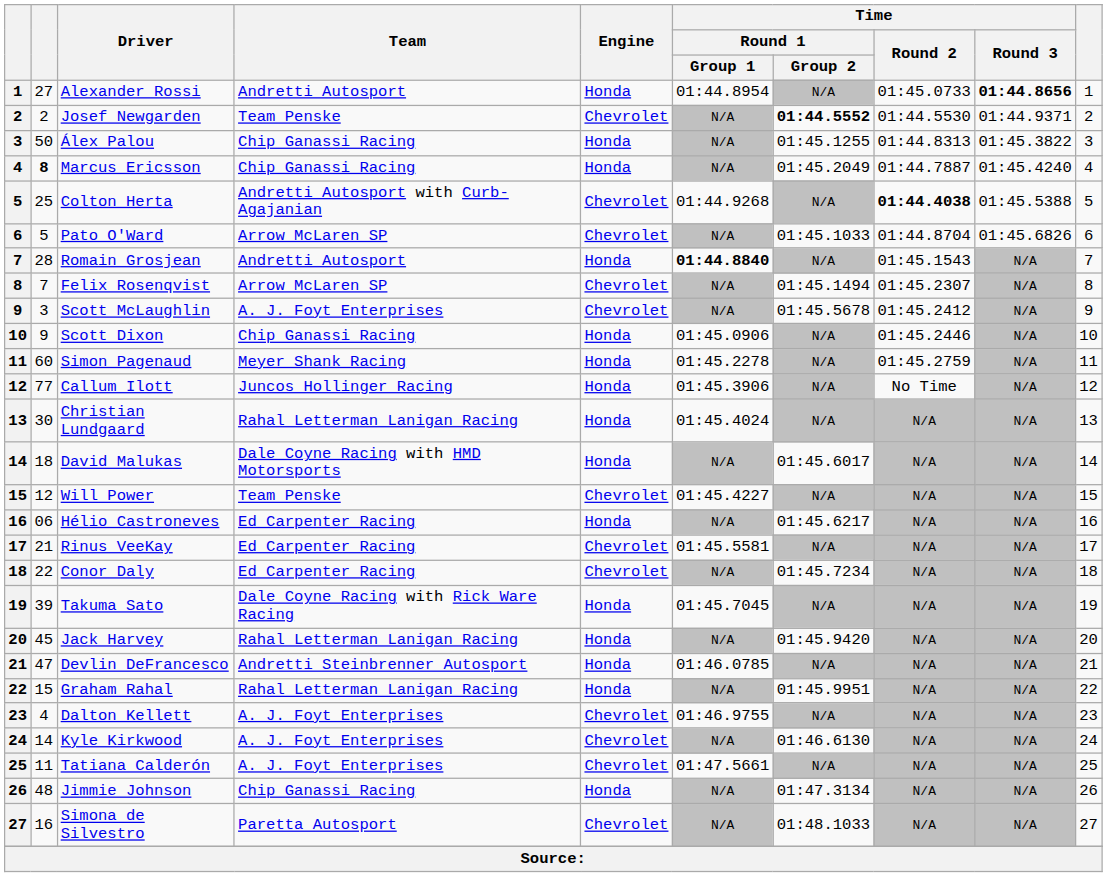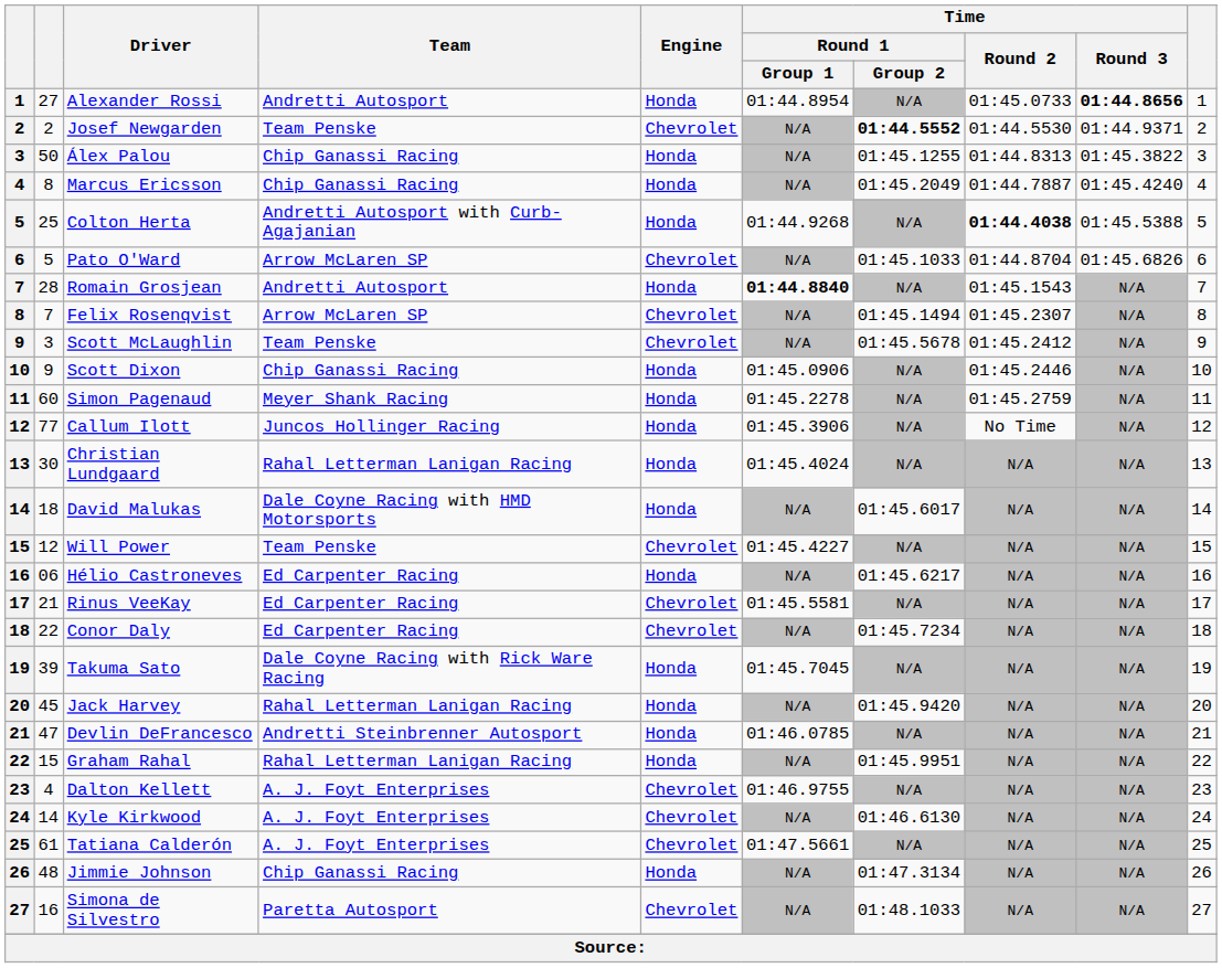 <table class="wikitable sortable" style="font-size: 95%;">
 <tr>
 <th rowspan="3"></th>
 <th rowspan="3"></th>
 <th rowspan="3">Driver</th>
 <th rowspan="3">Team</th>
 <th rowspan="3">Engine</th>
 <th colspan="4">Time</th>
 <th rowspan="3"></th>
 </tr>
 <tr>
 <th scope="col" colspan="2">Round 1</th>
 <th scope="col" rowspan="2">Round 2</th>
 <th scope="col" rowspan="2">Round 3</th>
 </tr>
 <tr>
 <th scope="col">Group 1</th>
 <th scope="col">Group 2</th>
 </tr>
 <tr>
 <th>1</th>
 <td align="center">27</td>
 <td> <a href='#'>Alexander Rossi</a> <strong></strong></td>
 <td><a href='#'>Andretti Autosport</a></td>
 <td><a href='#'>Honda</a></td>
 <td align="center">01:44.8954</td>
 <td style="background: silver" align="center" data-sort-value="2"><small>N/A</small></td>
 <td align="center">01:45.0733</td>
 <td align="center"><strong>01:44.8656</strong></td>
 <td align="center">1</td>
 </tr>
 <tr>
 <th>2</th>
 <td align="center">2</td>
 <td> <a href='#'>Josef Newgarden</a> <strong></strong></td>
 <td><a href='#'>Team Penske</a></td>
 <td><a href='#'>Chevrolet</a></td>
 <td style="background: silver" align="center" data-sort-value="3"><small>N/A</small></td>
 <td align="center"><strong>01:44.5552</strong></td>
 <td align="center">01:44.5530</td>
 <td align="center">01:44.9371</td>
 <td align="center">2</td>
 </tr>
 <tr>
 <th>3</th>
 <td align="center">50</td>
 <td> <a href='#'>Álex Palou</a> <strong></strong></td>
 <td><a href='#'>Chip Ganassi Racing</a></td>
 <td><a href='#'>Honda</a></td>
 <td style="background: silver" align="center" data-sort-value="4"><small>N/A</small></td>
 <td align="center">01:45.1255</td>
 <td align="center">01:44.8313</td>
 <td align="center">01:45.3822</td>
 <td align="center">3</td>
 </tr>
 <tr>
 <th>4</th>
-<td align="center"><strong>8</strong></td>
+<td align="center">8</td>
 <td> <a href='#'>Marcus Ericsson</a></td>
 <td><a href='#'>Chip Ganassi Racing</a></td>
 <td><a href='#'>Honda</a></td>
 <td style="background: silver" align="center" data-sort-value="5"><small>N/A</small></td>
 <td align="center">01:45.2049</td>
 <td align="center">01:44.7887</td>
 <td align="center">01:45.4240</td>
 <td align="center">4</td>
 </tr>
 <tr>
 <th>5</th>
 <td align="center">25</td>
 <td> <a href='#'>Colton Herta</a></td>
 <td><a href='#'>Andretti Autosport</a> with <a href='#'>Curb-Agajanian</a></td>
-<td><a href='#'>Chevrolet</a></td>
+<td><a href='#'>Honda</a></td>
 <td align="center">01:44.9268</td>
 <td style="background: silver" align="center" data-sort-value="6"><small>N/A</small></td>
 <td align="center"><strong>01:44.4038</strong></td>
 <td align="center">01:45.5388</td>
 <td align="center">5</td>
 </tr>
 <tr>
 <th>6</th>
 <td align="center">5</td>
 <td> <a href='#'>Pato O'Ward</a></td>
 <td><a href='#'>Arrow McLaren SP</a></td>
 <td><a href='#'>Chevrolet</a></td>
 <td style="background: silver" align="center" data-sort-value="7"><small>N/A</small></td>
 <td align="center">01:45.1033</td>
 <td align="center">01:44.8704</td>
 <td align="center">01:45.6826</td>
 <td align="center">6</td>
 </tr>
 <tr>
 <th>7</th>
 <td align="center">28</td>
 <td> <a href='#'>Romain Grosjean</a></td>
 <td><a href='#'>Andretti Autosport</a></td>
 <td><a href='#'>Honda</a></td>
 <td align="center"><strong>01:44.8840</strong></td>
 <td style="background: silver" align="center" data-sort-value="8"><small>N/A</small></td>
 <td align="center">01:45.1543</td>
 <td style="background: silver" align="center" data-sort-value="8"><small>N/A</small></td>
 <td align="center">7</td>
 </tr>
 <tr>
 <th>8</th>
 <td align="center">7</td>
 <td> <a href='#'>Felix Rosenqvist</a> <strong></strong></td>
 <td><a href='#'>Arrow McLaren SP</a></td>
 <td><a href='#'>Chevrolet</a></td>
 <td style="background: silver" align="center" data-sort-value="9"><small>N/A</small></td>
 <td align="center">01:45.1494</td>
 <td align="center">01:45.2307</td>
 <td style="background: silver" align="center" data-sort-value="9"><small>N/A</small></td>
 <td align="center">8</td>
 </tr>
 <tr>
 <th>9</th>
 <td align="center">3</td>
 <td> <a href='#'>Scott McLaughlin</a></td>
-<td><a href='#'>A. J. Foyt Enterprises</a></td>
+<td><a href='#'>Team Penske</a></td>
 <td><a href='#'>Chevrolet</a></td>
 <td style="background: silver" align="center" data-sort-value="10"><small>N/A</small></td>
 <td align="center">01:45.5678</td>
 <td align="center">01:45.2412</td>
 <td style="background: silver" align="center" data-sort-value="10"><small>N/A</small></td>
 <td align="center">9</td>
 </tr>
 <tr>
 <th>10</th>
 <td align="center">9</td>
 <td> <a href='#'>Scott Dixon</a> <strong></strong></td>
 <td><a href='#'>Chip Ganassi Racing</a></td>
 <td><a href='#'>Honda</a></td>
 <td align="center">01:45.0906</td>
 <td style="background: silver" align="center" data-sort-value="11"><small>N/A</small></td>
 <td align="center">01:45.2446</td>
 <td style="background: silver" align="center" data-sort-value="11"><small>N/A</small></td>
 <td align="center">10</td>
 </tr>
 <tr>
 <th>11</th>
 <td align="center">60</td>
 <td> <a href='#'>Simon Pagenaud</a></td>
 <td><a href='#'>Meyer Shank Racing</a></td>
 <td><a href='#'>Honda</a></td>
 <td align="center">01:45.2278</td>
 <td style="background: silver" align="center" data-sort-value="12"><small>N/A</small></td>
 <td align="center">01:45.2759</td>
 <td style="background: silver" align="center" data-sort-value="12"><small>N/A</small></td>
 <td align="center">11</td>
 </tr>
 <tr>
 <th>12</th>
 <td align="center">77</td>
 <td> <a href='#'>Callum Ilott</a> <strong></strong></td>
 <td><a href='#'>Juncos Hollinger Racing</a></td>
 <td><a href='#'>Honda</a></td>
 <td align="center">01:45.3906</td>
 <td style="background: silver" align="center" data-sort-value="13"><small>N/A</small></td>
 <td align="center">No Time</td>
 <td style="background: silver" align="center" data-sort-value="13"><small>N/A</small></td>
 <td align="center">12</td>
 </tr>
 <tr>
 <th>13</th>
 <td align="center">30</td>
 <td> <a href='#'>Christian Lundgaard</a> <strong></strong></td>
 <td><a href='#'>Rahal Letterman Lanigan Racing</a></td>
 <td><a href='#'>Honda</a></td>
 <td align="center">01:45.4024</td>
 <td style="background: silver" align="center" data-sort-value="14"><small>N/A</small></td>
 <td style="background: silver" align="center" data-sort-value="14"><small>N/A</small></td>
 <td style="background: silver" align="center" data-sort-value="14"><small>N/A</small></td>
 <td align="center">13</td>
 </tr>
 <tr>
 <th>14</th>
 <td align="center">18</td>
 <td> <a href='#'>David Malukas</a> <strong></strong></td>
 <td><a href='#'>Dale Coyne Racing</a> with <a href='#'>HMD Motorsports</a></td>
 <td><a href='#'>Honda</a></td>
 <td style="background: silver" align="center" data-sort-value="15"><small>N/A</small></td>
 <td align="center">01:45.6017</td>
 <td style="background: silver" align="center" data-sort-value="15"><small>N/A</small></td>
 <td style="background: silver" align="center" data-sort-value="15"><small>N/A</small></td>
 <td align="center">14</td>
 </tr>
 <tr>
 <th>15</th>
 <td align="center">12</td>
 <td> <a href='#'>Will Power</a> <strong></strong></td>
 <td><a href='#'>Team Penske</a></td>
 <td><a href='#'>Chevrolet</a></td>
 <td align="center">01:45.4227</td>
 <td style="background: silver" align="center" data-sort-value="16"><small>N/A</small></td>
 <td style="background: silver" align="center" data-sort-value="16"><small>N/A</small></td>
 <td style="background: silver" align="center" data-sort-value="16"><small>N/A</small></td>
 <td align="center">15</td>
 </tr>
 <tr>
 <th>16</th>
 <td align="center">06</td>
 <td> <a href='#'>Hélio Castroneves</a></td>
 <td><a href='#'>Ed Carpenter Racing</a></td>
 <td><a href='#'>Honda</a></td>
 <td style="background: silver" align="center" data-sort-value="17"><small>N/A</small></td>
 <td align="center">01:45.6217</td>
 <td style="background: silver" align="center" data-sort-value="17"><small>N/A</small></td>
 <td style="background: silver" align="center" data-sort-value="17"><small>N/A</small></td>
 <td align="center">16</td>
 </tr>
 <tr>
 <th>17</th>
 <td align="center">21</td>
 <td> <a href='#'>Rinus VeeKay</a></td>
 <td><a href='#'>Ed Carpenter Racing</a></td>
 <td><a href='#'>Chevrolet</a></td>
 <td align="center">01:45.5581</td>
 <td style="background: silver" align="center" data-sort-value="18"><small>N/A</small></td>
 <td style="background: silver" align="center" data-sort-value="18"><small>N/A</small></td>
 <td style="background: silver" align="center" data-sort-value="18"><small>N/A</small></td>
 <td align="center">17</td>
 </tr>
 <tr>
 <th>18</th>
 <td align="center">22</td>
 <td> <a href='#'>Conor Daly</a></td>
 <td><a href='#'>Ed Carpenter Racing</a></td>
 <td><a href='#'>Chevrolet</a></td>
 <td style="background: silver" align="center" data-sort-value="19"><small>N/A</small></td>
 <td align="center">01:45.7234</td>
 <td style="background: silver" align="center" data-sort-value="19"><small>N/A</small></td>
 <td style="background: silver" align="center" data-sort-value="19"><small>N/A</small></td>
 <td align="center">18</td>
 </tr>
 <tr>
 <th>19</th>
 <td align="center">39</td>
 <td> <a href='#'>Takuma Sato</a></td>
 <td><a href='#'>Dale Coyne Racing</a> with <a href='#'>Rick Ware Racing</a></td>
 <td><a href='#'>Honda</a></td>
 <td align="center">01:45.7045</td>
 <td style="background: silver" align="center" data-sort-value="20"><small>N/A</small></td>
 <td style="background: silver" align="center" data-sort-value="20"><small>N/A</small></td>
 <td style="background: silver" align="center" data-sort-value="20"><small>N/A</small></td>
 <td align="center">19</td>
 </tr>
 <tr>
 <th>20</th>
 <td align="center">45</td>
 <td> <a href='#'>Jack Harvey</a></td>
 <td><a href='#'>Rahal Letterman Lanigan Racing</a></td>
 <td><a href='#'>Honda</a></td>
 <td style="background: silver" align="center" data-sort-value="21"><small>N/A</small></td>
 <td align="center">01:45.9420</td>
 <td style="background: silver" align="center" data-sort-value="21"><small>N/A</small></td>
 <td style="background: silver" align="center" data-sort-value="21"><small>N/A</small></td>
 <td align="center">20</td>
 </tr>
 <tr>
 <th>21</th>
 <td align="center">47</td>
 <td> <a href='#'>Devlin DeFrancesco</a> <strong></strong></td>
 <td><a href='#'>Andretti Steinbrenner Autosport</a></td>
 <td><a href='#'>Honda</a></td>
 <td align="center">01:46.0785</td>
 <td style="background: silver" align="center" data-sort-value="22"><small>N/A</small></td>
 <td style="background: silver" align="center" data-sort-value="22"><small>N/A</small></td>
 <td style="background: silver" align="center" data-sort-value="22"><small>N/A</small></td>
 <td align="center">21</td>
 </tr>
 <tr>
 <th>22</th>
 <td align="center">15</td>
 <td> <a href='#'>Graham Rahal</a></td>
 <td><a href='#'>Rahal Letterman Lanigan Racing</a></td>
 <td><a href='#'>Honda</a></td>
 <td style="background: silver" align="center" data-sort-value="23"><small>N/A</small></td>
 <td align="center">01:45.9951</td>
 <td style="background: silver" align="center" data-sort-value="23"><small>N/A</small></td>
 <td style="background: silver" align="center" data-sort-value="23"><small>N/A</small></td>
 <td align="center">22</td>
 </tr>
 <tr>
 <th>23</th>
 <td align="center">4</td>
 <td> <a href='#'>Dalton Kellett</a></td>
 <td><a href='#'>A. J. Foyt Enterprises</a></td>
 <td><a href='#'>Chevrolet</a></td>
 <td align="center">01:46.9755</td>
 <td style="background: silver" align="center" data-sort-value="24"><small>N/A</small></td>
 <td style="background: silver" align="center" data-sort-value="24"><small>N/A</small></td>
 <td style="background: silver" align="center" data-sort-value="24"><small>N/A</small></td>
 <td align="center">23</td>
 </tr>
 <tr>
 <th>24</th>
 <td align="center">14</td>
 <td> <a href='#'>Kyle Kirkwood</a> <strong></strong></td>
 <td><a href='#'>A. J. Foyt Enterprises</a></td>
 <td><a href='#'>Chevrolet</a></td>
 <td style="background: silver" align="center" data-sort-value="25"><small>N/A</small></td>
 <td align="center">01:46.6130</td>
 <td style="background: silver" align="center" data-sort-value="25"><small>N/A</small></td>
 <td style="background: silver" align="center" data-sort-value="25"><small>N/A</small></td>
 <td align="center">24</td>
 </tr>
 <tr>
 <th>25</th>
-<td align="center">11</td>
+<td align="center">61</td>
 <td> <a href='#'>Tatiana Calderón</a> <strong></strong></td>
 <td><a href='#'>A. J. Foyt Enterprises</a></td>
 <td><a href='#'>Chevrolet</a></td>
 <td align="center">01:47.5661</td>
 <td style="background: silver" align="center" data-sort-value="26"><small>N/A</small></td>
 <td style="background: silver" align="center" data-sort-value="26"><small>N/A</small></td>
 <td style="background: silver" align="center" data-sort-value="26"><small>N/A</small></td>
 <td align="center">25</td>
 </tr>
 <tr>
 <th>26</th>
 <td align="center">48</td>
 <td> <a href='#'>Jimmie Johnson</a></td>
 <td><a href='#'>Chip Ganassi Racing</a></td>
 <td><a href='#'>Honda</a></td>
 <td style="background: silver" align="center" data-sort-value="27"><small>N/A</small></td>
 <td align="center">01:47.3134</td>
 <td style="background: silver" align="center" data-sort-value="27"><small>N/A</small></td>
 <td style="background: silver" align="center" data-sort-value="27"><small>N/A</small></td>
 <td align="center">26</td>
 </tr>
 <tr>
 <th>27</th>
 <td align="center">16</td>
 <td> <a href='#'>Simona de Silvestro</a></td>
 <td><a href='#'>Paretta Autosport</a></td>
 <td><a href='#'>Chevrolet</a></td>
 <td style="background: silver" align="center" data-sort-value="28"><small>N/A</small></td>
 <td align="center">01:48.1033</td>
 <td style="background: silver" align="center" data-sort-value="28"><small>N/A</small></td>
 <td style="background: silver" align="center" data-sort-value="28"><small>N/A</small></td>
 <td align="center">27</td>
 </tr>
 <tr>
 </tr>
 <tr class="sortbottom">
 <th colspan="10">Source:</th>
 </tr>
 </table>
